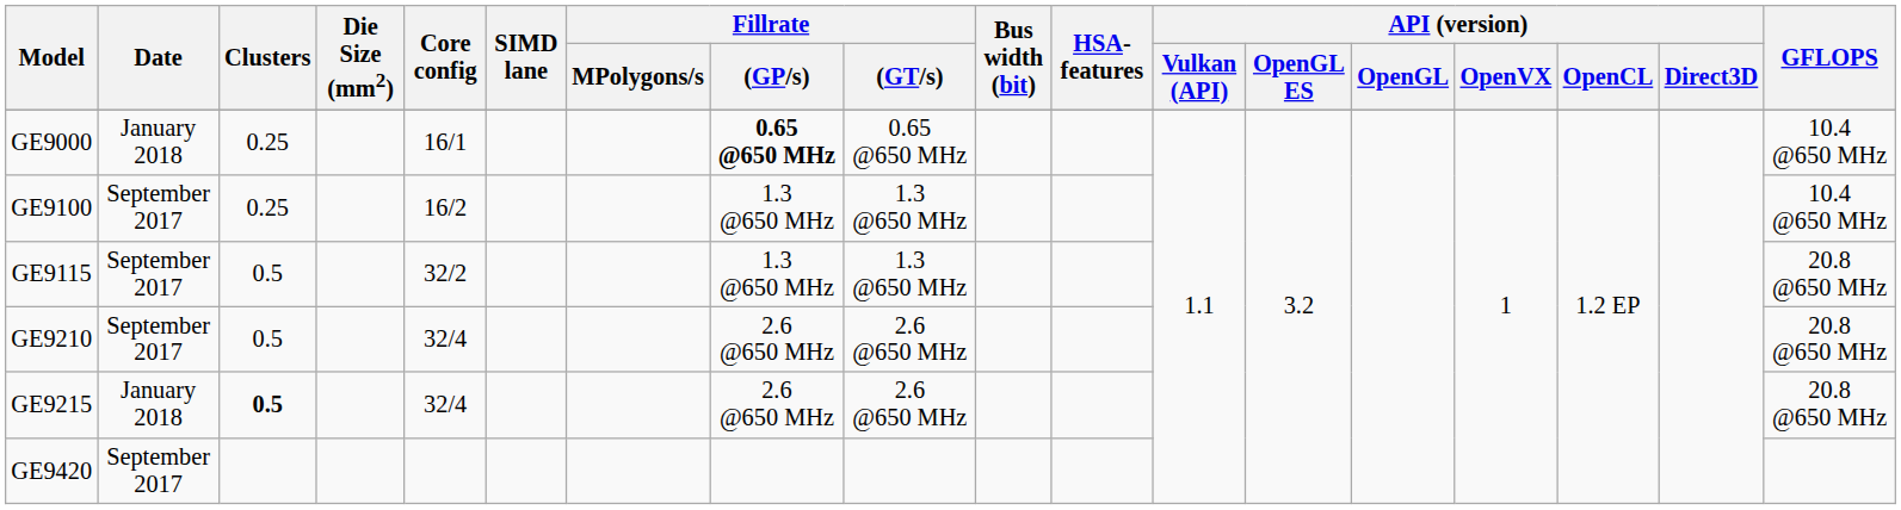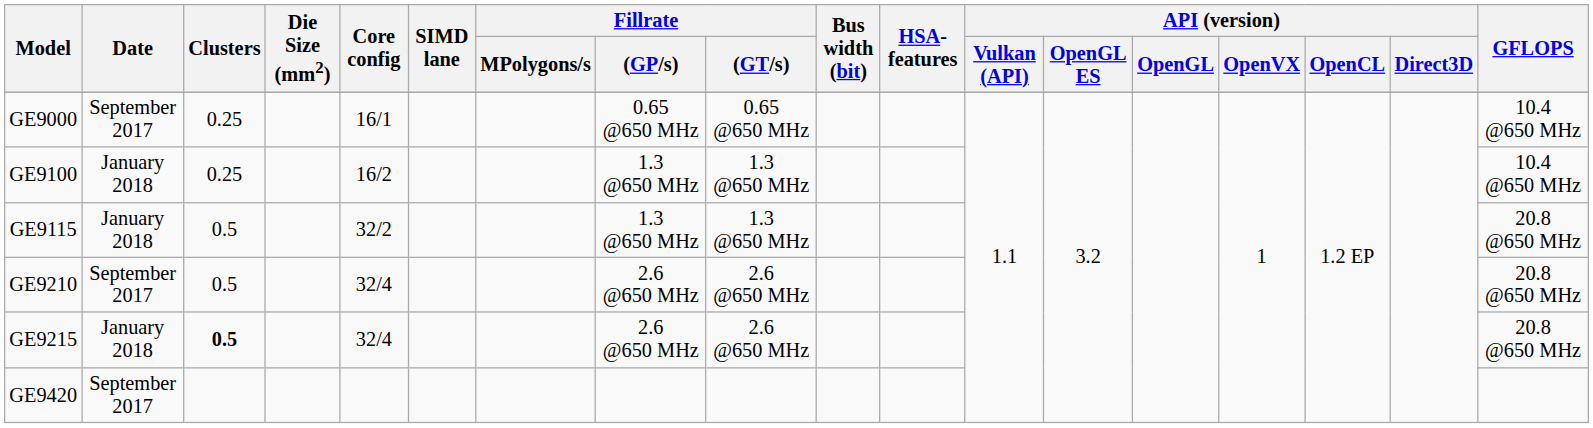 <table class="wikitable" style="text-align: center;">
 <tr>
 <th rowspan=2>Model</th>
 <th rowspan=2>Date</th>
 <th rowspan=2>Clusters</th>
 <th rowspan=2>Die Size (mm<sup>2</sup>)</th>
 <th rowspan=2>Core config</th>
 <th rowspan=2>SIMD lane</th>
 <th colspan=3><a href='#'>Fillrate</a></th>
 <th rowspan=2>Bus width<br>(<a href='#'>bit</a>)</th>
 <th rowspan=2><a href='#'>HSA</a>-features</th>
 <th colspan=6><a href='#'>API</a> (version)</th>
 <th rowspan="2"><a href='#'>GFLOPS</a></th>
 </tr>
 <tr>
 <th>MPolygons/s</th>
 <th>(<a href='#'>GP</a>/s)</th>
 <th>(<a href='#'>GT</a>/s)</th>
 <th><a href='#'>Vulkan (API)</a></th>
 <th><a href='#'>OpenGL ES</a></th>
 <th><a href='#'>OpenGL</a></th>
 <th><a href='#'>OpenVX</a></th>
 <th><a href='#'>OpenCL</a></th>
 <th><a href='#'>Direct3D</a></th>
 </tr>
 <tr>
 </tr>
 <tr>
 <td>GE9000</td>
-<td>January 2018</td>
+<td>September 2017</td>
 <td>0.25</td>
 <td></td>
 <td>16/1</td>
 <td></td>
 <td></td>
-<td><strong>0.65 @650 MHz</strong></td>
+<td>0.65 @650 MHz</td>
 <td>0.65 @650 MHz</td>
 <td></td>
 <td></td>
 <td rowspan="6">1.1</td>
 <td rowspan="6">3.2</td>
 <td rowspan="6"></td>
 <td rowspan="6">1</td>
 <td rowspan="6">1.2 EP</td>
 <td rowspan="6"></td>
 <td>10.4 @650 MHz</td>
 </tr>
 <tr>
 <td>GE9100</td>
-<td>September 2017</td>
+<td>January 2018</td>
 <td>0.25</td>
 <td></td>
 <td>16/2</td>
 <td></td>
 <td></td>
 <td>1.3 @650 MHz</td>
 <td>1.3 @650 MHz</td>
 <td></td>
 <td></td>
 <td>10.4 @650 MHz</td>
 </tr>
 <tr>
 <td>GE9115</td>
-<td>September 2017</td>
+<td>January 2018</td>
 <td>0.5</td>
 <td></td>
 <td>32/2</td>
 <td></td>
 <td></td>
 <td>1.3 @650 MHz</td>
 <td>1.3 @650 MHz</td>
 <td></td>
 <td></td>
 <td>20.8 @650 MHz</td>
 </tr>
 <tr>
 <td>GE9210</td>
 <td>September 2017</td>
 <td>0.5</td>
 <td></td>
 <td>32/4</td>
 <td></td>
 <td></td>
 <td>2.6 @650 MHz</td>
 <td>2.6 @650 MHz</td>
 <td></td>
 <td></td>
 <td>20.8 @650 MHz</td>
 </tr>
 <tr>
 <td>GE9215</td>
 <td>January 2018</td>
 <td><strong>0.5</strong></td>
 <td></td>
 <td>32/4</td>
 <td></td>
 <td></td>
 <td>2.6 @650 MHz</td>
 <td>2.6 @650 MHz</td>
 <td></td>
 <td></td>
 <td>20.8 @650 MHz</td>
 </tr>
 <tr>
 <td>GE9420</td>
 <td>September 2017</td>
 <td></td>
 <td></td>
 <td></td>
 <td></td>
 <td></td>
 <td></td>
 <td></td>
 <td></td>
 <td></td>
 <td></td>
 </tr>
 </table>
